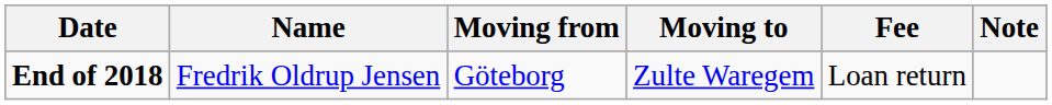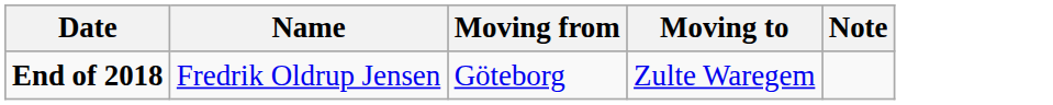 <table class="wikitable sortable">
 <tr>
 <th>Date</th>
 <th>Name</th>
 <th>Moving from</th>
 <th>Moving to</th>
-<th>Fee</th>
 <th>Note</th>
 </tr>
 <tr>
 <td><strong>End of 2018</strong></td>
 <td> <a href='#'>Fredrik Oldrup Jensen</a></td>
 <td> <a href='#'>Göteborg</a></td>
 <td><a href='#'>Zulte Waregem</a></td>
-<td>Loan return</td>
 <td></td>
 </tr>
 </table>
